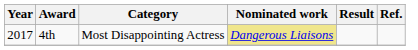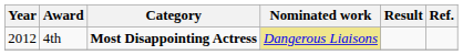 <table class="wikitable">
 <tr>
 <th>Year</th>
 <th>Award</th>
 <th>Category</th>
 <th>Nominated work</th>
 <th>Result</th>
 <th>Ref.</th>
 </tr>
 <tr>
-<td>2017</td>
+<td>2012</td>
 <td>4th</td>
-<td>Most Disappointing Actress</td>
+<td><strong>Most Disappointing Actress</strong></td>
 <td style="background: khaki;"><em><a href='#'>Dangerous Liaisons</a></em></td>
 <td></td>
 <td></td>
 </tr>
 <tr>
 </tr>
 </table>
